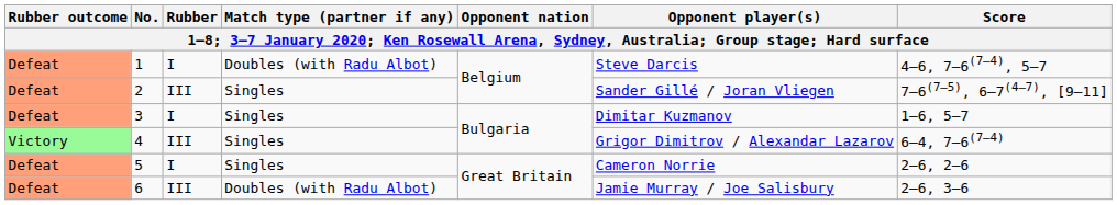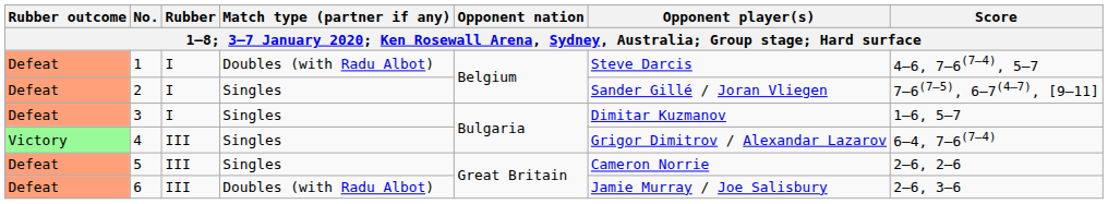 <table class=wikitable>
 <tr>
 <th>Rubber outcome</th>
 <th>No.</th>
 <th>Rubber</th>
 <th>Match type (partner if any)</th>
 <th>Opponent nation</th>
 <th>Opponent player(s)</th>
 <th>Score</th>
 </tr>
 <tr>
 <th colspan=7>1–8; <a href='#'>3–7 January 2020</a>; <a href='#'>Ken Rosewall Arena</a>, <a href='#'>Sydney</a>, Australia; Group stage; Hard surface</th>
 </tr>
 <tr>
 <td bgcolor=FFA07A>Defeat</td>
 <td>1</td>
 <td>I</td>
 <td>Doubles (with <a href='#'>Radu Albot</a>)</td>
 <td rowspan=2> Belgium</td>
 <td><a href='#'>Steve Darcis</a></td>
 <td>4–6, 7–6<sup>(7–4)</sup>, 5–7</td>
 </tr>
 <tr>
 <td bgcolor=FFA07A>Defeat</td>
 <td>2</td>
-<td>III</td>
+<td>I</td>
 <td>Singles</td>
 <td><a href='#'>Sander Gillé</a> / <a href='#'>Joran Vliegen</a></td>
 <td>7–6<sup>(7–5)</sup>, 6–7<sup>(4–7)</sup>, [9–11]</td>
 </tr>
 <tr>
 <td bgcolor=FFA07A>Defeat</td>
 <td>3</td>
 <td>I</td>
 <td>Singles</td>
 <td rowspan=2> Bulgaria</td>
 <td><a href='#'>Dimitar Kuzmanov</a></td>
 <td>1–6, 5–7</td>
 </tr>
 <tr>
 <td bgcolor=98FB98>Victory</td>
 <td>4</td>
 <td>III</td>
 <td>Singles</td>
 <td><a href='#'>Grigor Dimitrov</a> / <a href='#'>Alexandar Lazarov</a></td>
 <td>6–4, 7–6<sup>(7–4)</sup></td>
 </tr>
 <tr>
 <td bgcolor=FFA07A>Defeat</td>
 <td>5</td>
-<td>I</td>
+<td>III</td>
 <td>Singles</td>
 <td rowspan=2> Great Britain</td>
 <td><a href='#'>Cameron Norrie</a></td>
 <td>2–6, 2–6</td>
 </tr>
 <tr>
 <td bgcolor=FFA07A>Defeat</td>
 <td>6</td>
 <td>III</td>
 <td>Doubles (with <a href='#'>Radu Albot</a>)</td>
 <td><a href='#'>Jamie Murray</a> / <a href='#'>Joe Salisbury</a></td>
 <td>2–6, 3–6</td>
 </tr>
 </table>
